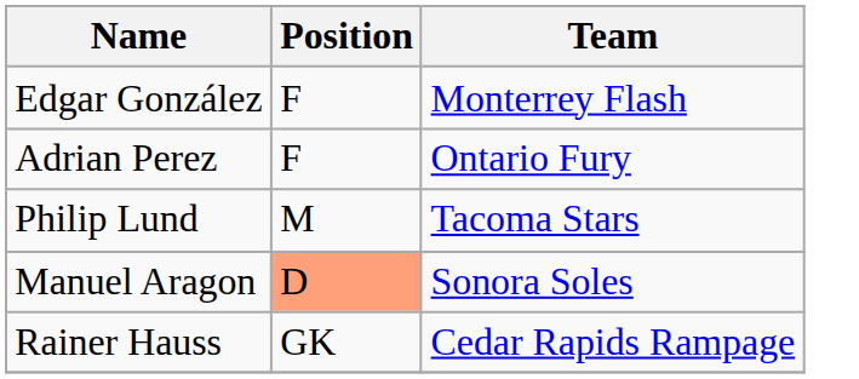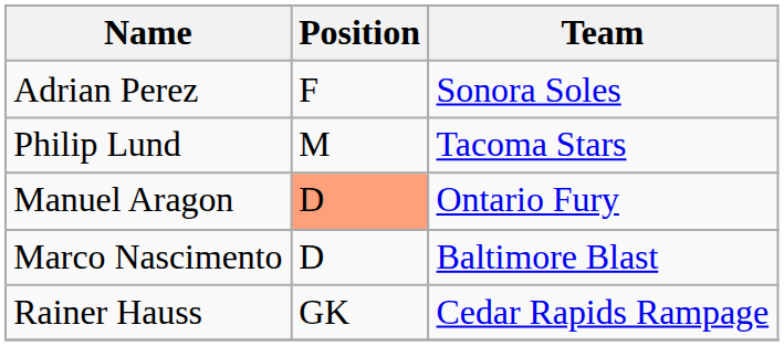 <table class="wikitable">
 <tr>
 <th>Name</th>
 <th>Position</th>
 <th>Team</th>
 </tr>
 <tr>
-<td>Edgar González</td>
-<td>F</td>
-<td><a href='#'>Monterrey Flash</a></td>
-</tr>
-<tr>
 <td>Adrian Perez</td>
 <td>F</td>
-<td><a href='#'>Ontario Fury</a></td>
+<td><a href='#'>Sonora Soles</a></td>
 </tr>
 <tr>
 <td>Philip Lund</td>
 <td>M</td>
 <td><a href='#'>Tacoma Stars</a></td>
 </tr>
 <tr>
 <td>Manuel Aragon</td>
 <td style="background: lightsalmon;">D</td>
-<td><a href='#'>Sonora Soles</a></td>
+<td><a href='#'>Ontario Fury</a></td>
+</tr>
+<tr>
+<td>Marco Nascimento</td>
+<td>D</td>
+<td><a href='#'>Baltimore Blast</a></td>
 </tr>
 <tr>
 <td>Rainer Hauss</td>
 <td>GK</td>
 <td><a href='#'>Cedar Rapids Rampage</a></td>
 </tr>
 <tr>
 </tr>
 </table>
